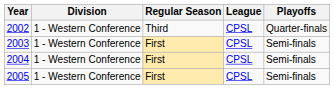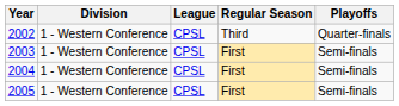 <table class="wikitable">
 <tr>
 <th>Year</th>
 <th>Division</th>
+<th>League</th>
 <th>Regular Season</th>
-<th>League</th>
 <th>Playoffs</th>
 </tr>
 <tr>
 <td><a href='#'>2002</a></td>
 <td>1 - Western Conference</td>
+<td><a href='#'>CPSL</a></td>
 <td>Third</td>
-<td><a href='#'>CPSL</a></td>
 <td>Quarter-finals</td>
 </tr>
 <tr>
 <td><a href='#'>2003</a></td>
 <td>1 - Western Conference</td>
+<td><a href='#'>CPSL</a></td>
 <td style="background:#ffebad;">First</td>
-<td><a href='#'>CPSL</a></td>
 <td>Semi-finals</td>
 </tr>
 <tr>
 <td><a href='#'>2004</a></td>
 <td>1 - Western Conference</td>
+<td><a href='#'>CPSL</a></td>
 <td style="background:#ffebad;">First</td>
-<td><a href='#'>CPSL</a></td>
 <td>Semi-finals</td>
 </tr>
 <tr>
 <td><a href='#'>2005</a></td>
 <td>1 - Western Conference</td>
+<td><a href='#'>CPSL</a></td>
 <td style="background:#ffebad;">First</td>
-<td><a href='#'>CPSL</a></td>
 <td>Semi-finals</td>
 </tr>
 </table>
